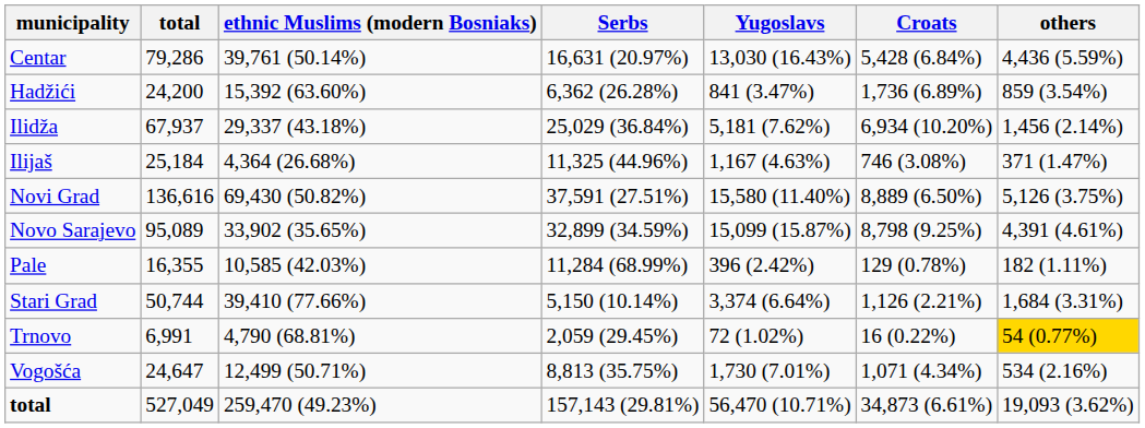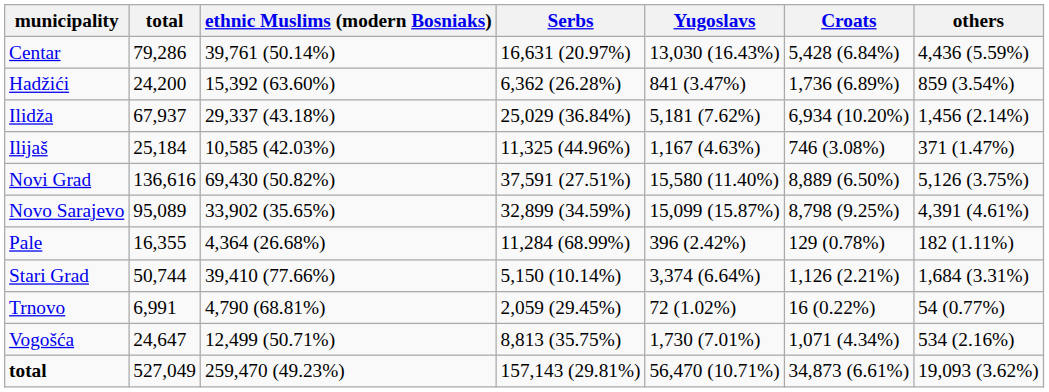 <table class="wikitable" style="font-size: 95%;">
 <tr>
 <th>municipality</th>
 <th>total</th>
 <th><a href='#'>ethnic Muslims</a> (modern <a href='#'>Bosniaks</a>)</th>
 <th><a href='#'>Serbs</a></th>
 <th><a href='#'>Yugoslavs</a></th>
 <th><a href='#'>Croats</a></th>
 <th>others</th>
 </tr>
 <tr>
 <td><a href='#'>Centar</a></td>
 <td>79,286</td>
 <td>39,761 (50.14%)</td>
 <td>16,631 (20.97%)</td>
 <td>13,030 (16.43%)</td>
 <td>5,428 (6.84%)</td>
 <td>4,436 (5.59%)</td>
 </tr>
 <tr>
 <td><a href='#'>Hadžići</a></td>
 <td>24,200</td>
 <td>15,392 (63.60%)</td>
 <td>6,362 (26.28%)</td>
 <td>841 (3.47%)</td>
 <td>1,736 (6.89%)</td>
 <td>859 (3.54%)</td>
 </tr>
 <tr>
 <td><a href='#'>Ilidža</a></td>
 <td>67,937</td>
 <td>29,337 (43.18%)</td>
 <td>25,029 (36.84%)</td>
 <td>5,181 (7.62%)</td>
 <td>6,934 (10.20%)</td>
 <td>1,456 (2.14%)</td>
 </tr>
 <tr>
 <td><a href='#'>Ilijaš</a></td>
 <td>25,184</td>
-<td>4,364 (26.68%)</td>
+<td>10,585 (42.03%)</td>
 <td>11,325 (44.96%)</td>
 <td>1,167 (4.63%)</td>
 <td>746 (3.08%)</td>
 <td>371 (1.47%)</td>
 </tr>
 <tr>
 <td><a href='#'>Novi Grad</a></td>
 <td>136,616</td>
 <td>69,430 (50.82%)</td>
 <td>37,591 (27.51%)</td>
 <td>15,580 (11.40%)</td>
 <td>8,889 (6.50%)</td>
 <td>5,126 (3.75%)</td>
 </tr>
 <tr>
 <td><a href='#'>Novo Sarajevo</a></td>
 <td>95,089</td>
 <td>33,902 (35.65%)</td>
 <td>32,899 (34.59%)</td>
 <td>15,099 (15.87%)</td>
 <td>8,798 (9.25%)</td>
 <td>4,391 (4.61%)</td>
 </tr>
 <tr>
 <td><a href='#'>Pale</a></td>
 <td>16,355</td>
-<td>10,585 (42.03%)</td>
+<td>4,364 (26.68%)</td>
 <td>11,284 (68.99%)</td>
 <td>396 (2.42%)</td>
 <td>129 (0.78%)</td>
 <td>182 (1.11%)</td>
 </tr>
 <tr>
 <td><a href='#'>Stari Grad</a></td>
 <td>50,744</td>
 <td>39,410 (77.66%)</td>
 <td>5,150 (10.14%)</td>
 <td>3,374 (6.64%)</td>
 <td>1,126 (2.21%)</td>
 <td>1,684 (3.31%)</td>
 </tr>
 <tr>
 <td><a href='#'>Trnovo</a></td>
 <td>6,991</td>
 <td>4,790 (68.81%)</td>
 <td>2,059 (29.45%)</td>
 <td>72 (1.02%)</td>
 <td>16 (0.22%)</td>
-<td style="background: gold;">54 (0.77%)</td>
+<td>54 (0.77%)</td>
 </tr>
 <tr>
 <td><a href='#'>Vogošća</a></td>
 <td>24,647</td>
 <td>12,499 (50.71%)</td>
 <td>8,813 (35.75%)</td>
 <td>1,730 (7.01%)</td>
 <td>1,071 (4.34%)</td>
 <td>534 (2.16%)</td>
 </tr>
 <tr>
 <td><strong>total</strong></td>
 <td>527,049</td>
 <td>259,470 (49.23%)</td>
 <td>157,143 (29.81%)</td>
 <td>56,470 (10.71%)</td>
 <td>34,873 (6.61%)</td>
 <td>19,093 (3.62%)</td>
 </tr>
 </table>
